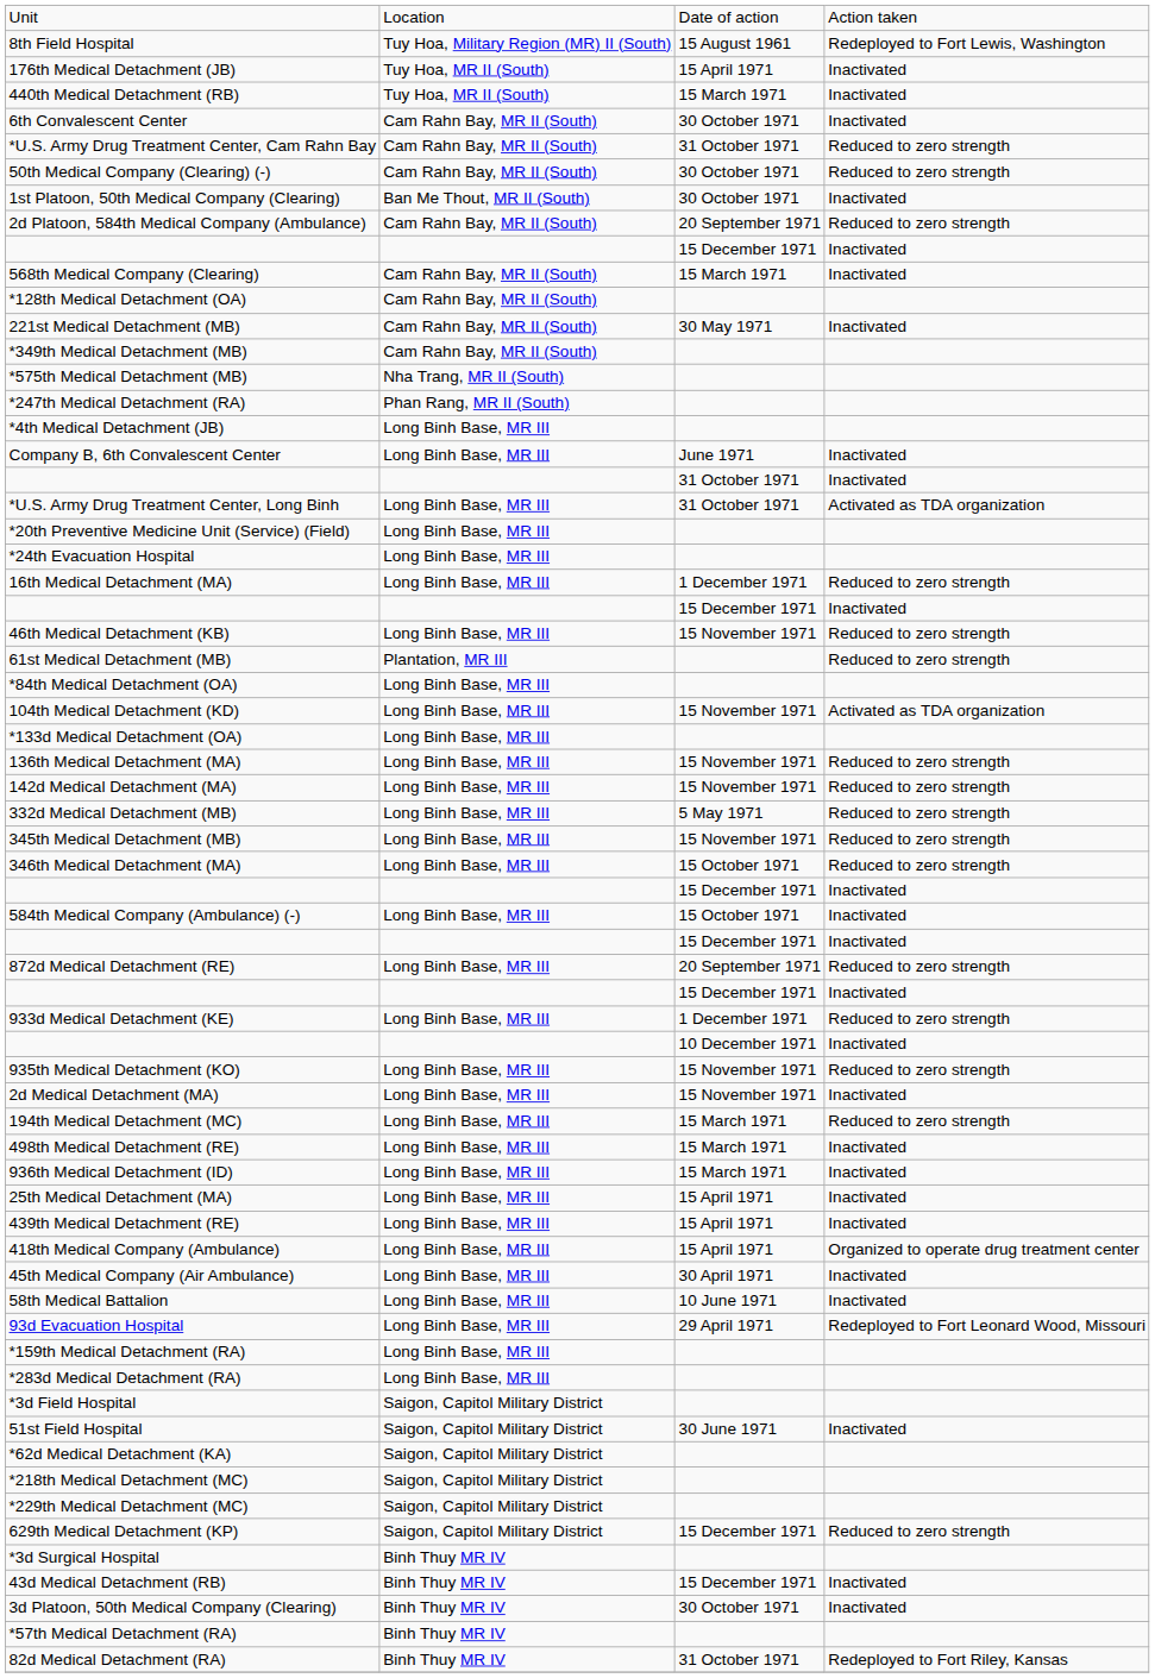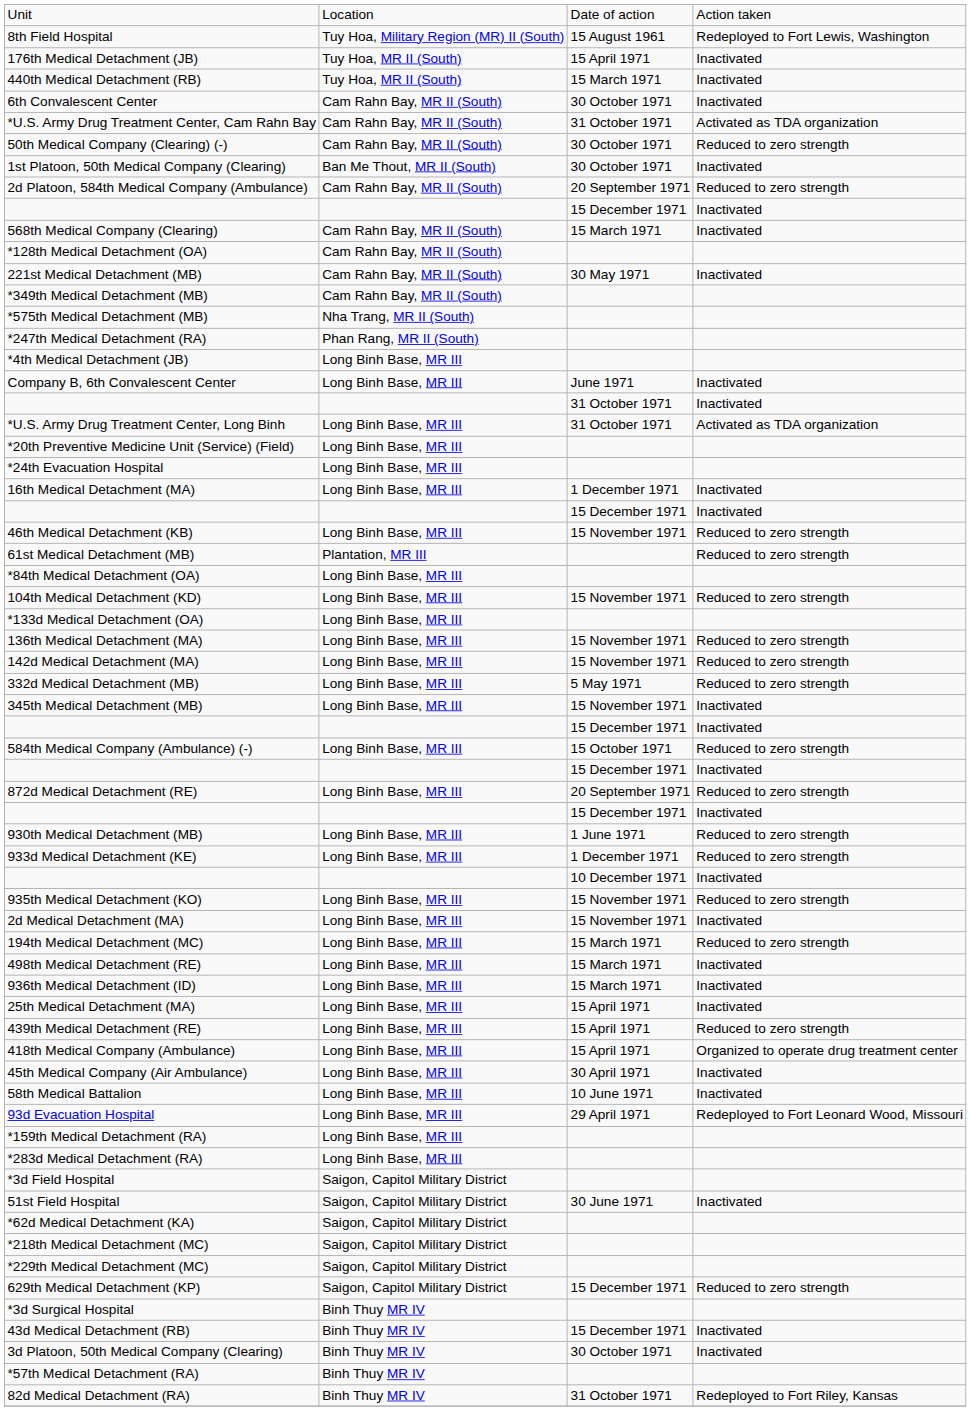 <table class="wikitable">
 <tr>
 <td>Unit</td>
 <td>Location</td>
 <td>Date of action</td>
 <td>Action taken</td>
 </tr>
 <tr>
 <td>8th Field Hospital</td>
 <td>Tuy Hoa, <a href='#'>Military Region (MR) II (South)</a></td>
 <td>15 August 1961</td>
 <td>Redeployed to Fort Lewis, Washington</td>
 </tr>
 <tr>
 <td>176th Medical Detachment (JB)</td>
 <td>Tuy Hoa, <a href='#'>MR II (South)</a></td>
 <td>15 April 1971</td>
 <td>Inactivated</td>
 </tr>
 <tr>
 <td>440th Medical Detachment (RB)</td>
 <td>Tuy Hoa, <a href='#'>MR II (South)</a></td>
 <td>15 March 1971</td>
 <td>Inactivated</td>
 </tr>
 <tr>
 <td>6th Convalescent Center</td>
 <td>Cam Rahn Bay, <a href='#'>MR II (South)</a></td>
 <td>30 October 1971</td>
 <td>Inactivated</td>
 </tr>
 <tr>
 <td>*U.S. Army Drug Treatment Center, Cam Rahn Bay</td>
 <td>Cam Rahn Bay, <a href='#'>MR II (South)</a></td>
 <td>31 October 1971</td>
-<td>Reduced to zero strength</td>
+<td>Activated as TDA organization</td>
 </tr>
 <tr>
 <td>50th Medical Company (Clearing) (-)</td>
 <td>Cam Rahn Bay, <a href='#'>MR II (South)</a></td>
 <td>30 October 1971</td>
 <td>Reduced to zero strength</td>
 </tr>
 <tr>
 <td>1st Platoon, 50th Medical Company (Clearing)</td>
 <td>Ban Me Thout, <a href='#'>MR II (South)</a></td>
 <td>30 October 1971</td>
 <td>Inactivated</td>
 </tr>
 <tr>
 <td>2d Platoon, 584th Medical Company (Ambulance)</td>
 <td>Cam Rahn Bay, <a href='#'>MR II (South)</a></td>
 <td>20 September 1971</td>
 <td>Reduced to zero strength</td>
 </tr>
 <tr>
 <td></td>
 <td></td>
 <td>15 December 1971</td>
 <td>Inactivated</td>
 </tr>
 <tr>
 <td>568th Medical Company (Clearing)</td>
 <td>Cam Rahn Bay, <a href='#'>MR II (South)</a></td>
 <td>15 March 1971</td>
 <td>Inactivated</td>
 </tr>
 <tr>
 <td>*128th Medical Detachment (OA)</td>
 <td>Cam Rahn Bay, <a href='#'>MR II (South)</a></td>
 <td></td>
 <td></td>
 </tr>
 <tr>
 <td>221st Medical Detachment (MB)</td>
 <td>Cam Rahn Bay, <a href='#'>MR II (South)</a></td>
 <td>30 May 1971</td>
 <td>Inactivated</td>
 </tr>
 <tr>
 <td>*349th Medical Detachment (MB)</td>
 <td>Cam Rahn Bay, <a href='#'>MR II (South)</a></td>
 <td></td>
 <td></td>
 </tr>
 <tr>
 <td>*575th Medical Detachment (MB)</td>
 <td>Nha Trang, <a href='#'>MR II (South)</a></td>
 <td></td>
 <td></td>
 </tr>
 <tr>
 <td>*247th Medical Detachment (RA)</td>
 <td>Phan Rang, <a href='#'>MR II (South)</a></td>
 <td></td>
 <td></td>
 </tr>
 <tr>
 <td>*4th Medical Detachment (JB)</td>
 <td>Long Binh Base, <a href='#'>MR III</a></td>
 <td></td>
 <td></td>
 </tr>
 <tr>
 <td>Company B, 6th Convalescent Center</td>
 <td>Long Binh Base, <a href='#'>MR III</a></td>
 <td>June 1971</td>
 <td>Inactivated</td>
 </tr>
 <tr>
 <td></td>
 <td></td>
 <td>31 October 1971</td>
 <td>Inactivated</td>
 </tr>
 <tr>
 <td>*U.S. Army Drug Treatment Center, Long Binh</td>
 <td>Long Binh Base, <a href='#'>MR III</a></td>
 <td>31 October 1971</td>
 <td>Activated as TDA organization</td>
 </tr>
 <tr>
 <td>*20th Preventive Medicine Unit (Service) (Field)</td>
 <td>Long Binh Base, <a href='#'>MR III</a></td>
 <td></td>
 <td></td>
 </tr>
 <tr>
 <td>*24th Evacuation Hospital</td>
 <td>Long Binh Base, <a href='#'>MR III</a></td>
 <td></td>
 <td></td>
 </tr>
 <tr>
 <td>16th Medical Detachment (MA)</td>
 <td>Long Binh Base, <a href='#'>MR III</a></td>
 <td>1 December 1971</td>
-<td>Reduced to zero strength</td>
+<td>Inactivated</td>
 </tr>
 <tr>
 <td></td>
 <td></td>
 <td>15 December 1971</td>
 <td>Inactivated</td>
 </tr>
 <tr>
 <td>46th Medical Detachment (KB)</td>
 <td>Long Binh Base, <a href='#'>MR III</a></td>
 <td>15 November 1971</td>
 <td>Reduced to zero strength</td>
 </tr>
 <tr>
 <td>61st Medical Detachment (MB)</td>
 <td>Plantation, <a href='#'>MR III</a></td>
 <td></td>
 <td>Reduced to zero strength</td>
 </tr>
 <tr>
 <td>*84th Medical Detachment (OA)</td>
 <td>Long Binh Base, <a href='#'>MR III</a></td>
 <td></td>
 <td></td>
 </tr>
 <tr>
 <td>104th Medical Detachment (KD)</td>
 <td>Long Binh Base, <a href='#'>MR III</a></td>
 <td>15 November 1971</td>
-<td>Activated as TDA organization</td>
+<td>Reduced to zero strength</td>
 </tr>
 <tr>
 <td>*133d Medical Detachment (OA)</td>
 <td>Long Binh Base, <a href='#'>MR III</a></td>
 <td></td>
 <td></td>
 </tr>
 <tr>
 <td>136th Medical Detachment (MA)</td>
 <td>Long Binh Base, <a href='#'>MR III</a></td>
 <td>15 November 1971</td>
 <td>Reduced to zero strength</td>
 </tr>
 <tr>
 <td>142d Medical Detachment (MA)</td>
 <td>Long Binh Base, <a href='#'>MR III</a></td>
 <td>15 November 1971</td>
 <td>Reduced to zero strength</td>
 </tr>
 <tr>
 <td>332d Medical Detachment (MB)</td>
 <td>Long Binh Base, <a href='#'>MR III</a></td>
 <td>5 May 1971</td>
 <td>Reduced to zero strength</td>
 </tr>
 <tr>
 <td>345th Medical Detachment (MB)</td>
 <td>Long Binh Base, <a href='#'>MR III</a></td>
 <td>15 November 1971</td>
-<td>Reduced to zero strength</td>
-</tr>
-<tr>
-<td>346th Medical Detachment (MA)</td>
-<td>Long Binh Base, <a href='#'>MR III</a></td>
-<td>15 October 1971</td>
-<td>Reduced to zero strength</td>
+<td>Inactivated</td>
 </tr>
 <tr>
 <td></td>
 <td></td>
 <td>15 December 1971</td>
 <td>Inactivated</td>
 </tr>
 <tr>
 <td>584th Medical Company (Ambulance) (-)</td>
 <td>Long Binh Base, <a href='#'>MR III</a></td>
 <td>15 October 1971</td>
-<td>Inactivated</td>
+<td>Reduced to zero strength</td>
 </tr>
 <tr>
 <td></td>
 <td></td>
 <td>15 December 1971</td>
 <td>Inactivated</td>
 </tr>
 <tr>
 <td>872d Medical Detachment (RE)</td>
 <td>Long Binh Base, <a href='#'>MR III</a></td>
 <td>20 September 1971</td>
 <td>Reduced to zero strength</td>
 </tr>
 <tr>
 <td></td>
 <td></td>
 <td>15 December 1971</td>
 <td>Inactivated</td>
+</tr>
+<tr>
+<td>930th Medical Detachment (MB)</td>
+<td>Long Binh Base, <a href='#'>MR III</a></td>
+<td>1 June 1971</td>
+<td>Reduced to zero strength</td>
 </tr>
 <tr>
 <td>933d Medical Detachment (KE)</td>
 <td>Long Binh Base, <a href='#'>MR III</a></td>
 <td>1 December 1971</td>
 <td>Reduced to zero strength</td>
 </tr>
 <tr>
 <td></td>
 <td></td>
 <td>10 December 1971</td>
 <td>Inactivated</td>
 </tr>
 <tr>
 <td>935th Medical Detachment (KO)</td>
 <td>Long Binh Base, <a href='#'>MR III</a></td>
 <td>15 November 1971</td>
 <td>Reduced to zero strength</td>
 </tr>
 <tr>
 <td>2d Medical Detachment (MA)</td>
 <td>Long Binh Base, <a href='#'>MR III</a></td>
 <td>15 November 1971</td>
 <td>Inactivated</td>
 </tr>
 <tr>
 <td>194th Medical Detachment (MC)</td>
 <td>Long Binh Base, <a href='#'>MR III</a></td>
 <td>15 March 1971</td>
 <td>Reduced to zero strength</td>
 </tr>
 <tr>
 <td>498th Medical Detachment (RE)</td>
 <td>Long Binh Base, <a href='#'>MR III</a></td>
 <td>15 March 1971</td>
 <td>Inactivated</td>
 </tr>
 <tr>
 <td>936th Medical Detachment (ID)</td>
 <td>Long Binh Base, <a href='#'>MR III</a></td>
 <td>15 March 1971</td>
 <td>Inactivated</td>
 </tr>
 <tr>
 <td>25th Medical Detachment (MA)</td>
 <td>Long Binh Base, <a href='#'>MR III</a></td>
 <td>15 April 1971</td>
 <td>Inactivated</td>
 </tr>
 <tr>
 <td>439th Medical Detachment (RE)</td>
 <td>Long Binh Base, <a href='#'>MR III</a></td>
 <td>15 April 1971</td>
-<td>Inactivated</td>
+<td>Reduced to zero strength</td>
 </tr>
 <tr>
 <td>418th Medical Company (Ambulance)</td>
 <td>Long Binh Base, <a href='#'>MR III</a></td>
 <td>15 April 1971</td>
 <td>Organized to operate drug treatment center</td>
 </tr>
 <tr>
 <td>45th Medical Company (Air Ambulance)</td>
 <td>Long Binh Base, <a href='#'>MR III</a></td>
 <td>30 April 1971</td>
 <td>Inactivated</td>
 </tr>
 <tr>
 <td>58th Medical Battalion</td>
 <td>Long Binh Base, <a href='#'>MR III</a></td>
 <td>10 June 1971</td>
 <td>Inactivated</td>
 </tr>
 <tr>
 <td><a href='#'>93d Evacuation Hospital</a></td>
 <td>Long Binh Base, <a href='#'>MR III</a></td>
 <td>29 April 1971</td>
 <td>Redeployed to Fort Leonard Wood, Missouri</td>
 </tr>
 <tr>
 <td>*159th Medical Detachment (RA)</td>
 <td>Long Binh Base, <a href='#'>MR III</a></td>
 <td></td>
 <td></td>
 </tr>
 <tr>
 <td>*283d Medical Detachment (RA)</td>
 <td>Long Binh Base, <a href='#'>MR III</a></td>
 <td></td>
 <td></td>
 </tr>
 <tr>
 <td>*3d Field Hospital</td>
 <td>Saigon, Capitol Military District</td>
 <td></td>
 <td></td>
 </tr>
 <tr>
 <td>51st Field Hospital</td>
 <td>Saigon, Capitol Military District</td>
 <td>30 June 1971</td>
 <td>Inactivated</td>
 </tr>
 <tr>
 <td>*62d Medical Detachment (KA)</td>
 <td>Saigon, Capitol Military District</td>
 <td></td>
 <td></td>
 </tr>
 <tr>
 <td>*218th Medical Detachment (MC)</td>
 <td>Saigon, Capitol Military District</td>
 <td></td>
 <td></td>
 </tr>
 <tr>
 <td>*229th Medical Detachment (MC)</td>
 <td>Saigon, Capitol Military District</td>
 <td></td>
 <td></td>
 </tr>
 <tr>
 <td>629th Medical Detachment (KP)</td>
 <td>Saigon, Capitol Military District</td>
 <td>15 December 1971</td>
 <td>Reduced to zero strength</td>
 </tr>
 <tr>
 <td>*3d Surgical Hospital</td>
 <td>Binh Thuy <a href='#'>MR IV</a></td>
 <td></td>
 <td></td>
 </tr>
 <tr>
 <td>43d Medical Detachment (RB)</td>
 <td>Binh Thuy <a href='#'>MR IV</a></td>
 <td>15 December 1971</td>
 <td>Inactivated</td>
 </tr>
 <tr>
 <td>3d Platoon, 50th Medical Company (Clearing)</td>
 <td>Binh Thuy <a href='#'>MR IV</a></td>
 <td>30 October 1971</td>
 <td>Inactivated</td>
 </tr>
 <tr>
 <td>*57th Medical Detachment (RA)</td>
 <td>Binh Thuy <a href='#'>MR IV</a></td>
 <td></td>
 <td></td>
 </tr>
 <tr>
 <td>82d Medical Detachment (RA)</td>
 <td>Binh Thuy <a href='#'>MR IV</a></td>
 <td>31 October 1971</td>
 <td>Redeployed to Fort Riley, Kansas</td>
 </tr>
 <tr>
 </tr>
 </table>
